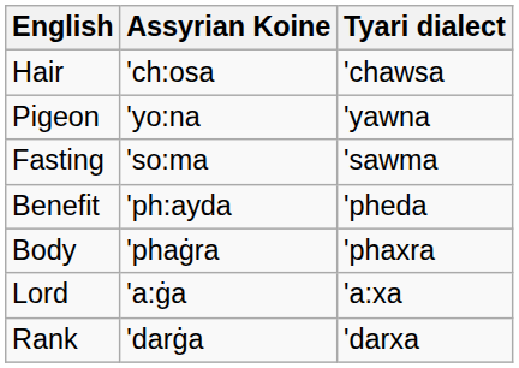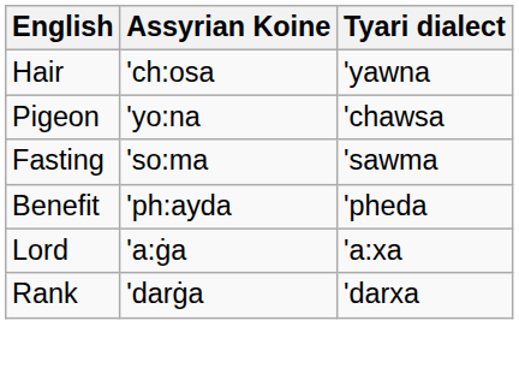 <table class="wikitable">
 <tr>
 <th>English</th>
 <th>Assyrian Koine</th>
 <th>Tyari dialect</th>
 </tr>
 <tr>
 <td>Hair</td>
 <td>'ch:osa</td>
-<td>'chawsa</td>
+<td>'yawna</td>
 </tr>
 <tr>
 <td>Pigeon</td>
 <td>'yo:na</td>
-<td>'yawna</td>
+<td>'chawsa</td>
 </tr>
 <tr>
 <td>Fasting</td>
 <td>'so:ma</td>
 <td>'sawma</td>
 </tr>
 <tr>
 <td>Benefit</td>
 <td>'ph:ayda</td>
 <td>'pheda</td>
 </tr>
 <tr>
-<td>Body</td>
-<td>'phaġra</td>
-<td>'phaxra</td>
-</tr>
-<tr>
 <td>Lord</td>
 <td>'a:ġa</td>
 <td>'a:xa</td>
 </tr>
 <tr>
 <td>Rank</td>
 <td>'darġa</td>
 <td>'darxa</td>
 </tr>
 </table>
